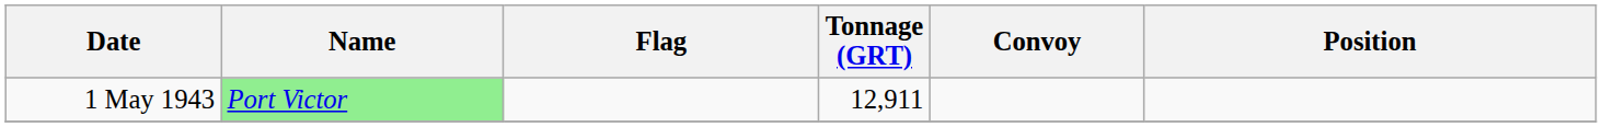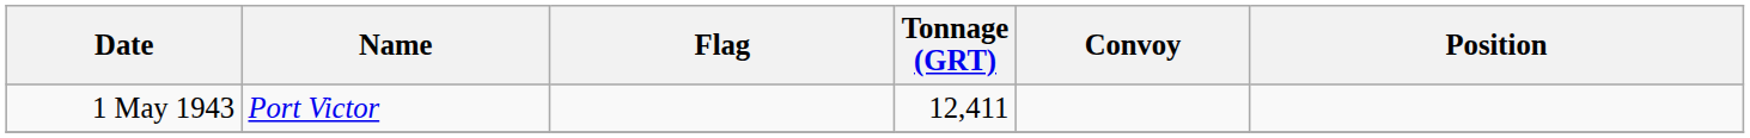 <table class="wikitable sortable" style="margin: 1em auto 1em auto;"|->
 <tr>
 <th width="120px">Date</th>
 <th width="160px">Name</th>
 <th width="180px">Flag</th>
 <th width="25px">Tonnage <a href='#'>(GRT)</a></th>
 <th width="120px">Convoy</th>
 <th width="260px">Position</th>
 </tr>
 <tr>
 <td align="right">1 May 1943</td>
-<td align="left" style="background: lightgreen;"><a href='#'><em>Port Victor</em></a></td>
+<td align="left"><a href='#'><em>Port Victor</em></a></td>
 <td align="left"></td>
-<td align="right">12,911</td>
+<td align="right">12,411</td>
 <td align="left"></td>
 <td align="left"></td>
 </tr>
 <tr>
 </tr>
 </table>
